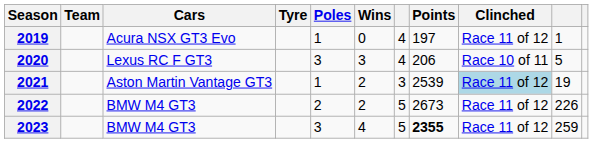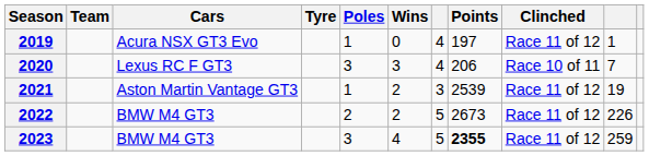 <table class="wikitable">
 <tr>
 <th>Season</th>
 <th>Team</th>
 <th>Cars</th>
 <th>Tyre</th>
 <th><a href='#'>Poles</a></th>
 <th>Wins</th>
 <th></th>
 <th>Points</th>
 <th>Clinched</th>
 <th></th>
 <th></th>
 </tr>
 <tr>
 <th><a href='#'>2019</a></th>
 <td></td>
 <td><a href='#'>Acura NSX GT3 Evo</a></td>
 <td></td>
 <td>1</td>
 <td>0</td>
 <td>4</td>
 <td>197</td>
 <td><a href='#'>Race 11</a> of 12</td>
 <td>1</td>
 <td></td>
 </tr>
 <tr>
 <th><a href='#'>2020</a></th>
 <td></td>
 <td><a href='#'>Lexus RC F GT3</a></td>
 <td></td>
 <td>3</td>
 <td>3</td>
 <td>4</td>
 <td>206</td>
 <td><a href='#'>Race 10</a> of 11</td>
-<td>5</td>
+<td>7</td>
 <td></td>
 </tr>
 <tr>
 <th><a href='#'>2021</a></th>
 <td></td>
 <td><a href='#'>Aston Martin Vantage GT3</a></td>
 <td></td>
 <td>1</td>
 <td>2</td>
 <td>3</td>
 <td>2539</td>
-<td style="background: lightblue;"><a href='#'>Race 11</a> of 12</td>
+<td><a href='#'>Race 11</a> of 12</td>
 <td>19</td>
 <td></td>
 </tr>
 <tr>
 <th><a href='#'>2022</a></th>
 <td></td>
 <td><a href='#'>BMW M4 GT3</a></td>
 <td></td>
 <td>2</td>
 <td>2</td>
 <td>5</td>
 <td>2673</td>
 <td><a href='#'>Race 11</a> of 12</td>
 <td>226</td>
 <td></td>
 </tr>
 <tr>
 <th><a href='#'>2023</a></th>
 <td></td>
 <td><a href='#'>BMW M4 GT3</a></td>
 <td></td>
 <td>3</td>
 <td>4</td>
 <td>5</td>
 <td><strong>2355</strong></td>
 <td><a href='#'>Race 11</a> of 12</td>
 <td>259</td>
 <td></td>
 </tr>
 </table>
